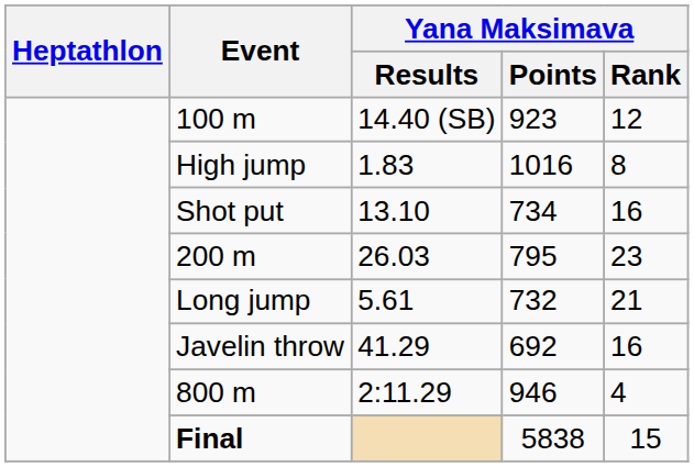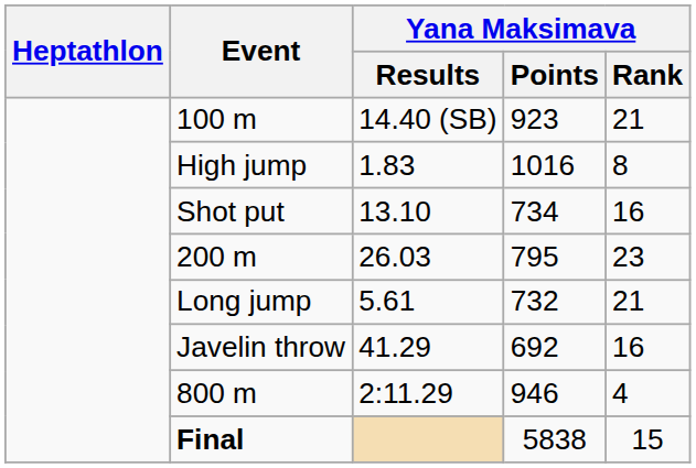 <table class="wikitable" border="1" style="font-size:90%">
 <tr>
 <th rowspan=2><a href='#'>Heptathlon</a></th>
 <th rowspan=2>Event</th>
 <th colspan=3><a href='#'>Yana Maksimava</a></th>
 </tr>
 <tr>
 <th>Results</th>
 <th>Points</th>
 <th>Rank</th>
 </tr>
 <tr>
 <td rowspan=10></td>
 <td>100 m</td>
 <td>14.40 (SB)</td>
 <td>923</td>
-<td>12</td>
+<td>21</td>
 </tr>
 <tr>
 <td>High jump</td>
 <td>1.83</td>
 <td>1016</td>
 <td>8</td>
 </tr>
 <tr>
 <td>Shot put</td>
 <td>13.10</td>
 <td>734</td>
 <td>16</td>
 </tr>
 <tr>
 <td>200 m</td>
 <td>26.03</td>
 <td>795</td>
 <td>23</td>
 </tr>
 <tr>
 <td>Long jump</td>
 <td>5.61</td>
 <td>732</td>
 <td>21</td>
 </tr>
 <tr>
 <td>Javelin throw</td>
 <td>41.29</td>
 <td>692</td>
 <td>16</td>
 </tr>
 <tr>
 <td>800 m</td>
 <td>2:11.29</td>
 <td>946</td>
 <td>4</td>
 </tr>
 <tr>
 <td><strong>Final</strong></td>
 <td bgcolor=wheat></td>
 <td align=center>5838</td>
 <td align=center>15</td>
 </tr>
 </table>
